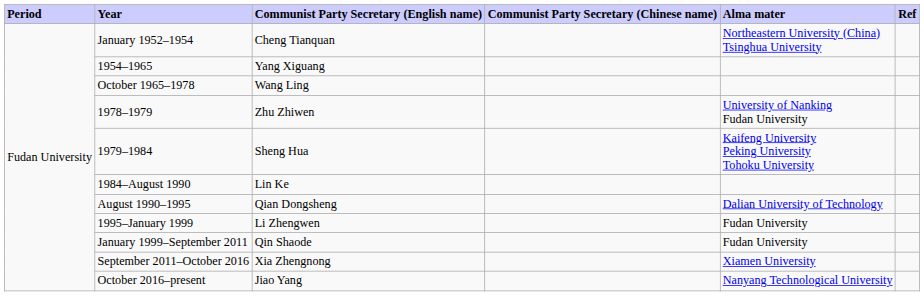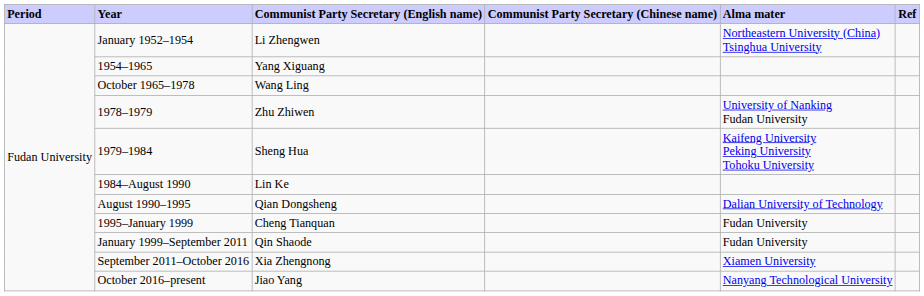 <table class="wikitable">
 <tr bgcolor="#ccccff">
 <td><strong>Period</strong></td>
 <td><strong>Year</strong></td>
 <td><strong>Communist Party Secretary (English name)</strong></td>
 <td><strong>Communist Party Secretary (Chinese name)</strong></td>
 <td><strong>Alma mater</strong></td>
 <td><strong>Ref</strong></td>
 </tr>
 <tr>
 <td rowspan="11">Fudan University</td>
 <td>January 1952–1954</td>
-<td>Cheng Tianquan</td>
+<td>Li Zhengwen</td>
 <td></td>
 <td><a href='#'>Northeastern University (China)</a><br><a href='#'>Tsinghua University</a></td>
 <td></td>
 </tr>
 <tr>
 <td>1954–1965</td>
 <td>Yang Xiguang</td>
 <td></td>
 <td></td>
 <td></td>
 </tr>
 <tr>
 <td>October 1965–1978</td>
 <td>Wang Ling</td>
 <td></td>
 <td></td>
 <td></td>
 </tr>
 <tr>
 <td>1978–1979</td>
 <td>Zhu Zhiwen</td>
 <td></td>
 <td><a href='#'>University of Nanking</a><br>Fudan University</td>
 <td></td>
 </tr>
 <tr>
 <td>1979–1984</td>
 <td>Sheng Hua</td>
 <td></td>
 <td><a href='#'>Kaifeng University</a><br><a href='#'>Peking University</a><br><a href='#'>Tohoku University</a></td>
 <td></td>
 </tr>
 <tr>
 <td>1984–August 1990</td>
 <td>Lin Ke</td>
 <td></td>
 <td></td>
 <td></td>
 </tr>
 <tr>
 <td>August 1990–1995</td>
 <td>Qian Dongsheng</td>
 <td></td>
 <td><a href='#'>Dalian University of Technology</a></td>
 <td></td>
 </tr>
 <tr>
 <td>1995–January 1999</td>
-<td>Li Zhengwen</td>
+<td>Cheng Tianquan</td>
 <td></td>
 <td>Fudan University</td>
 <td></td>
 </tr>
 <tr>
 <td>January 1999–September 2011</td>
 <td>Qin Shaode</td>
 <td></td>
 <td>Fudan University</td>
 <td></td>
 </tr>
 <tr>
 <td>September 2011–October 2016</td>
 <td>Xia Zhengnong</td>
 <td></td>
 <td><a href='#'>Xiamen University</a></td>
 <td></td>
 </tr>
 <tr>
 <td>October 2016–present</td>
 <td>Jiao Yang</td>
 <td></td>
 <td><a href='#'>Nanyang Technological University</a></td>
 <td></td>
 </tr>
 </table>
